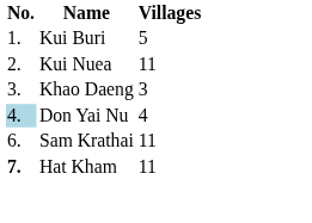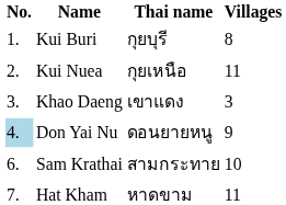 <table>
 <tr>
 <th>No.</th>
 <th>Name</th>
+<th>Thai name</th>
 <th>Villages</th>
 <th></th>
 </tr>
 <tr>
 <td>1.</td>
 <td>Kui Buri</td>
-<td>5</td>
+<td>กุยบุรี</td>
+<td>8</td>
 <td></td>
 </tr>
 <tr>
 <td>2.</td>
 <td>Kui Nuea</td>
+<td>กุยเหนือ</td>
 <td>11</td>
 <td></td>
 </tr>
 <tr>
 <td>3.</td>
 <td>Khao Daeng</td>
+<td>เขาแดง</td>
 <td>3</td>
 <td></td>
 </tr>
 <tr>
 <td style="background: lightblue;">4.</td>
 <td>Don Yai Nu</td>
-<td>4</td>
+<td>ดอนยายหนู</td>
+<td>9</td>
 <td></td>
 </tr>
 <tr>
 <td>6.</td>
 <td>Sam Krathai</td>
-<td>11</td>
+<td>สามกระทาย</td>
+<td>10</td>
 <td></td>
 </tr>
 <tr>
-<td><strong>7.</strong></td>
+<td>7.</td>
 <td>Hat Kham</td>
+<td>หาดขาม</td>
 <td>11</td>
 <td></td>
 </tr>
 </table>
